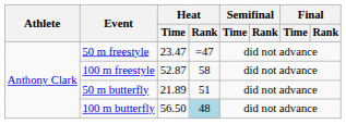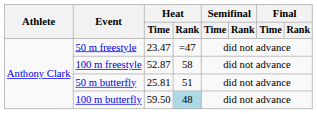 <table class=wikitable style="font-size:90%">
 <tr>
 <th rowspan="2">Athlete</th>
 <th rowspan="2">Event</th>
 <th colspan="2">Heat</th>
 <th colspan="2">Semifinal</th>
 <th colspan="2">Final</th>
 </tr>
 <tr style="font-size:95%">
 <th>Time</th>
 <th>Rank</th>
 <th>Time</th>
 <th>Rank</th>
 <th>Time</th>
 <th>Rank</th>
 </tr>
 <tr align=center>
 <td align=left rowspan=4><a href='#'>Anthony Clark</a></td>
 <td align=left><a href='#'>50 m freestyle</a></td>
 <td>23.47</td>
 <td>=47</td>
 <td colspan=4>did not advance</td>
 </tr>
 <tr align=center>
 <td align=left><a href='#'>100 m freestyle</a></td>
 <td>52.87</td>
 <td>58</td>
 <td colspan=4>did not advance</td>
 </tr>
 <tr align=center>
 <td align=left><a href='#'>50 m butterfly</a></td>
-<td>21.89</td>
+<td>25.81</td>
 <td>51</td>
 <td colspan=4>did not advance</td>
 </tr>
 <tr align=center>
 <td align=left><a href='#'>100 m butterfly</a></td>
-<td>56.50</td>
+<td>59.50</td>
 <td style="background: lightblue;">48</td>
 <td colspan=4>did not advance</td>
 </tr>
 </table>
